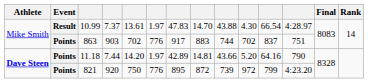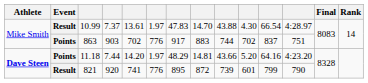 <table class=wikitable style="font-size:90%;">
 <tr>
 <th>Athlete</th>
 <th>Event</th>
 <th></th>
 <th></th>
 <th></th>
 <th></th>
 <th></th>
 <th></th>
 <th></th>
 <th></th>
 <th></th>
 <th></th>
 <th>Final</th>
 <th>Rank</th>
 </tr>
 <tr align=center>
 <td align=left rowspan=2><a href='#'>Mike Smith</a></td>
 <th style="font-size:95%">Result</th>
 <td>10.99</td>
 <td>7.37</td>
 <td>13.61</td>
 <td>1.97</td>
 <td>47.83</td>
 <td>14.70</td>
 <td>43.88</td>
 <td>4.30</td>
 <td>66.54</td>
 <td>4:28.97</td>
 <td rowspan=2>8083</td>
 <td rowspan=2>14</td>
 </tr>
 <tr align=center>
 <th style="font-size:95%">Points</th>
 <td>863</td>
 <td>903</td>
 <td>702</td>
 <td>776</td>
 <td>917</td>
 <td>883</td>
 <td>744</td>
 <td>702</td>
 <td>837</td>
 <td>751</td>
 </tr>
 <tr align=center>
 <td align=left rowspan=2><strong><a href='#'>Dave Steen</a></strong></td>
 <th style="font-size:95%">Points</th>
 <td>11.18</td>
 <td>7.44</td>
 <td>14.20</td>
 <td>1.97</td>
-<td>42.89</td>
+<td>48.29</td>
 <td>14.81</td>
 <td>43.66</td>
 <td>5.20</td>
 <td>64.16</td>
-<td>790</td>
+<td>4:23.20</td>
 <td rowspan=2>8328</td>
 <td rowspan=2></td>
 </tr>
 <tr align=center>
-<th style="font-size:95%">Points</th>
+<th style="font-size:95%">Result</th>
 <td>821</td>
 <td>920</td>
-<td>750</td>
+<td>741</td>
 <td>776</td>
 <td>895</td>
 <td>872</td>
 <td>739</td>
-<td>972</td>
+<td>601</td>
 <td>799</td>
-<td>4:23.20</td>
+<td>790</td>
 </tr>
 </table>
